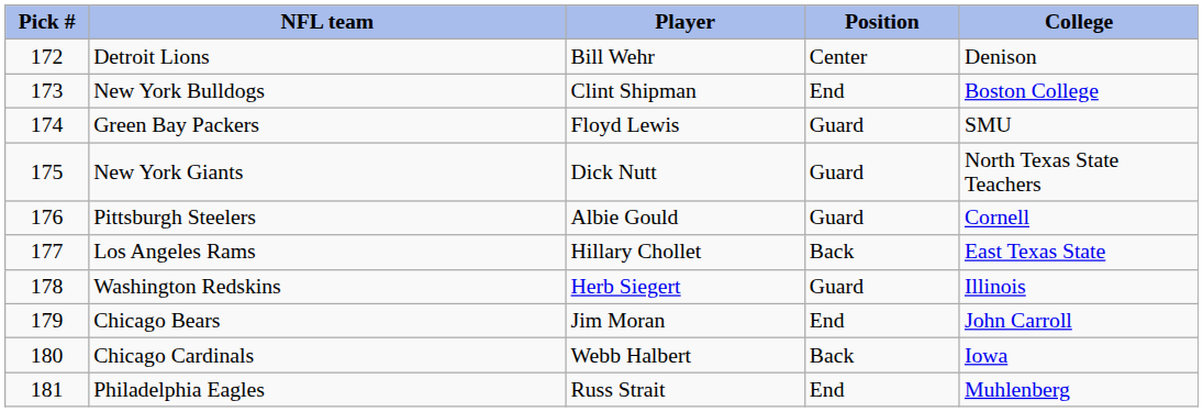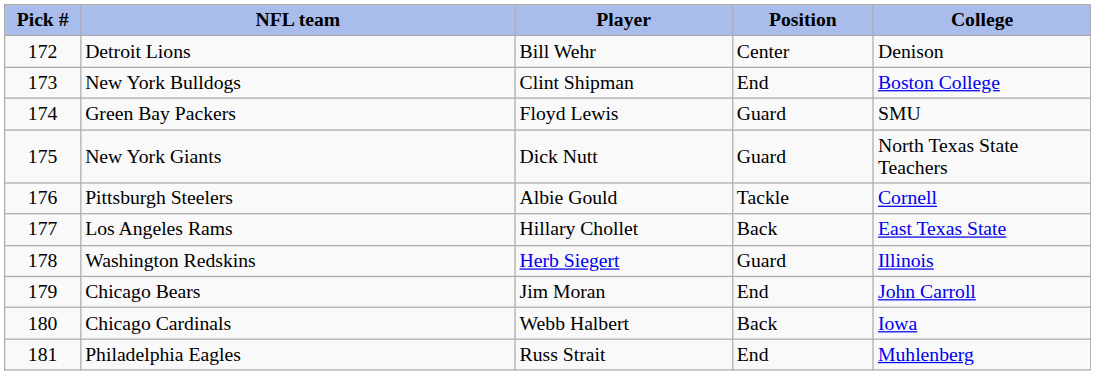 <table class="wikitable sortable sortable" style="width: 100%">
 <tr>
 <th style="background:#A8BDEC;" width=7%>Pick #</th>
 <th width=40% style="background:#A8BDEC;">NFL team</th>
 <th width=20% style="background:#A8BDEC;">Player</th>
 <th width=13% style="background:#A8BDEC;">Position</th>
 <th style="background:#A8BDEC;">College</th>
 </tr>
 <tr>
 <td align=center>172</td>
 <td>Detroit Lions</td>
 <td>Bill Wehr</td>
 <td>Center</td>
 <td>Denison</td>
 </tr>
 <tr>
 <td align=center>173</td>
 <td>New York Bulldogs</td>
 <td>Clint Shipman</td>
 <td>End</td>
 <td><a href='#'>Boston College</a></td>
 </tr>
 <tr>
 <td align=center>174</td>
 <td>Green Bay Packers</td>
 <td>Floyd Lewis</td>
 <td>Guard</td>
 <td>SMU</td>
 </tr>
 <tr>
 <td align=center>175</td>
 <td>New York Giants</td>
 <td>Dick Nutt</td>
 <td>Guard</td>
 <td>North Texas State Teachers</td>
 </tr>
 <tr>
 <td align=center>176</td>
 <td>Pittsburgh Steelers</td>
 <td>Albie Gould</td>
-<td>Guard</td>
+<td>Tackle</td>
 <td><a href='#'>Cornell</a></td>
 </tr>
 <tr>
 <td align=center>177</td>
 <td>Los Angeles Rams</td>
 <td>Hillary Chollet</td>
 <td>Back</td>
 <td><a href='#'>East Texas State</a></td>
 </tr>
 <tr>
 <td align=center>178</td>
 <td>Washington Redskins</td>
 <td><a href='#'>Herb Siegert</a></td>
 <td>Guard</td>
 <td><a href='#'>Illinois</a></td>
 </tr>
 <tr>
 <td align=center>179</td>
 <td>Chicago Bears</td>
 <td>Jim Moran</td>
 <td>End</td>
 <td><a href='#'>John Carroll</a></td>
 </tr>
 <tr>
 <td align=center>180</td>
 <td>Chicago Cardinals</td>
 <td>Webb Halbert</td>
 <td>Back</td>
 <td><a href='#'>Iowa</a></td>
 </tr>
 <tr>
 <td align=center>181</td>
 <td>Philadelphia Eagles</td>
 <td>Russ Strait</td>
 <td>End</td>
 <td><a href='#'>Muhlenberg</a></td>
 </tr>
 </table>
